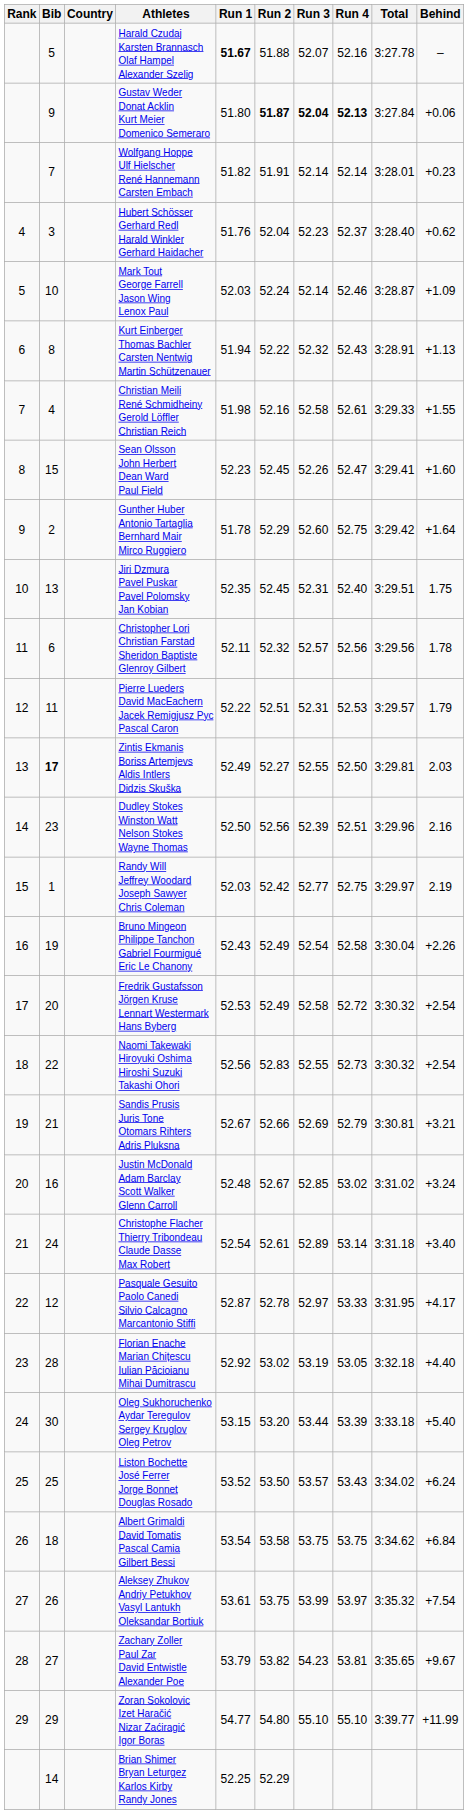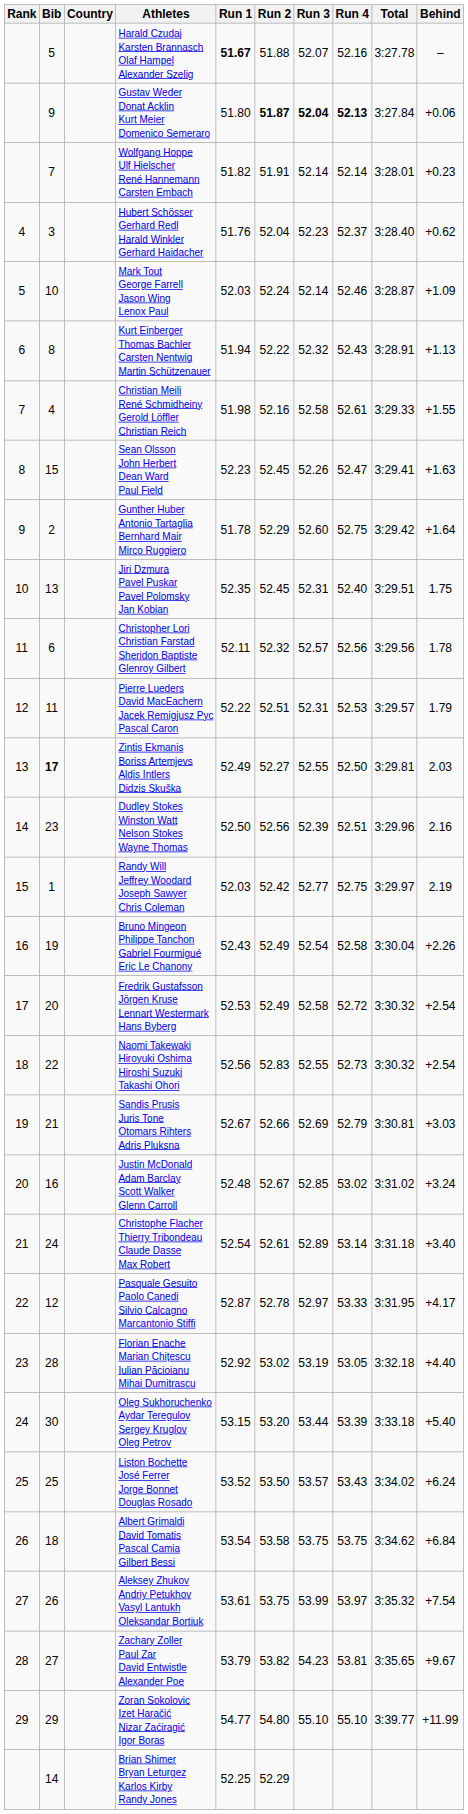 <table class="wikitable sortable" style="text-align:center">
 <tr>
 <th>Rank</th>
 <th>Bib</th>
 <th>Country</th>
 <th>Athletes</th>
 <th>Run 1</th>
 <th>Run 2</th>
 <th>Run 3</th>
 <th>Run 4</th>
 <th>Total</th>
 <th>Behind</th>
 </tr>
 <tr>
 <td></td>
 <td>5</td>
 <td align="left"></td>
 <td align="left"><small> <a href='#'>Harald Czudaj</a> <br> <a href='#'>Karsten Brannasch</a> <br> <a href='#'>Olaf Hampel</a> <br> <a href='#'>Alexander Szelig</a> </small></td>
 <td><strong>51.67</strong></td>
 <td>51.88</td>
 <td>52.07</td>
 <td>52.16</td>
 <td>3:27.78</td>
 <td>–</td>
 </tr>
 <tr>
 <td></td>
 <td>9</td>
 <td align="left"></td>
 <td align="left"><small> <a href='#'>Gustav Weder</a> <br> <a href='#'>Donat Acklin</a> <br> <a href='#'>Kurt Meier</a> <br> <a href='#'>Domenico Semeraro</a> </small></td>
 <td>51.80</td>
 <td><strong>51.87</strong></td>
 <td><strong>52.04</strong></td>
 <td><strong>52.13</strong></td>
 <td>3:27.84</td>
 <td>+0.06</td>
 </tr>
 <tr>
 <td></td>
 <td>7</td>
 <td align="left"></td>
 <td align="left"><small> <a href='#'>Wolfgang Hoppe</a> <br> <a href='#'>Ulf Hielscher</a> <br> <a href='#'>René Hannemann</a> <br> <a href='#'>Carsten Embach</a> </small></td>
 <td>51.82</td>
 <td>51.91</td>
 <td>52.14</td>
 <td>52.14</td>
 <td>3:28.01</td>
 <td>+0.23</td>
 </tr>
 <tr>
 <td>4</td>
 <td>3</td>
 <td align="left"></td>
 <td align="left"><small> <a href='#'>Hubert Schösser</a> <br> <a href='#'>Gerhard Redl</a> <br> <a href='#'>Harald Winkler</a> <br> <a href='#'>Gerhard Haidacher</a> </small></td>
 <td>51.76</td>
 <td>52.04</td>
 <td>52.23</td>
 <td>52.37</td>
 <td>3:28.40</td>
 <td>+0.62</td>
 </tr>
 <tr>
 <td>5</td>
 <td>10</td>
 <td align="left"></td>
 <td align="left"><small> <a href='#'>Mark Tout</a> <br> <a href='#'>George Farrell</a> <br> <a href='#'>Jason Wing</a> <br> <a href='#'>Lenox Paul</a> </small></td>
 <td>52.03</td>
 <td>52.24</td>
 <td>52.14</td>
 <td>52.46</td>
 <td>3:28.87</td>
 <td>+1.09</td>
 </tr>
 <tr>
 <td>6</td>
 <td>8</td>
 <td align="left"></td>
 <td align="left"><small> <a href='#'>Kurt Einberger</a> <br> <a href='#'>Thomas Bachler</a> <br> <a href='#'>Carsten Nentwig</a> <br> <a href='#'>Martin Schützenauer</a> </small></td>
 <td>51.94</td>
 <td>52.22</td>
 <td>52.32</td>
 <td>52.43</td>
 <td>3:28.91</td>
 <td>+1.13</td>
 </tr>
 <tr>
 <td>7</td>
 <td>4</td>
 <td align="left"></td>
 <td align="left"><small> <a href='#'>Christian Meili</a> <br> <a href='#'>René Schmidheiny</a> <br> <a href='#'>Gerold Löffler</a> <br> <a href='#'>Christian Reich</a> </small></td>
 <td>51.98</td>
 <td>52.16</td>
 <td>52.58</td>
 <td>52.61</td>
 <td>3:29.33</td>
 <td>+1.55</td>
 </tr>
 <tr>
 <td>8</td>
 <td>15</td>
 <td align="left"></td>
 <td align="left"><small> <a href='#'>Sean Olsson</a> <br> <a href='#'>John Herbert</a> <br> <a href='#'>Dean Ward</a> <br> <a href='#'>Paul Field</a> </small></td>
 <td>52.23</td>
 <td>52.45</td>
 <td>52.26</td>
 <td>52.47</td>
 <td>3:29.41</td>
-<td>+1.60</td>
+<td>+1.63</td>
 </tr>
 <tr>
 <td>9</td>
 <td>2</td>
 <td align="left"></td>
 <td align="left"><small> <a href='#'>Gunther Huber</a> <br> <a href='#'>Antonio Tartaglia</a> <br> <a href='#'>Bernhard Mair</a> <br> <a href='#'>Mirco Ruggiero</a> </small></td>
 <td>51.78</td>
 <td>52.29</td>
 <td>52.60</td>
 <td>52.75</td>
 <td>3:29.42</td>
 <td>+1.64</td>
 </tr>
 <tr>
 <td>10</td>
 <td>13</td>
 <td align="left"></td>
 <td align="left"><small> <a href='#'>Jiri Dzmura</a> <br> <a href='#'>Pavel Puskar</a> <br> <a href='#'>Pavel Polomsky</a> <br> <a href='#'>Jan Kobian</a> </small></td>
 <td>52.35</td>
 <td>52.45</td>
 <td>52.31</td>
 <td>52.40</td>
 <td>3:29.51</td>
 <td>1.75</td>
 </tr>
 <tr>
 <td>11</td>
 <td>6</td>
 <td align="left"></td>
 <td align="left"><small> <a href='#'>Christopher Lori</a> <br> <a href='#'>Christian Farstad</a> <br> <a href='#'>Sheridon Baptiste</a> <br> <a href='#'>Glenroy Gilbert</a> </small></td>
 <td>52.11</td>
 <td>52.32</td>
 <td>52.57</td>
 <td>52.56</td>
 <td>3:29.56</td>
 <td>1.78</td>
 </tr>
 <tr>
 <td>12</td>
 <td>11</td>
 <td align="left"></td>
 <td align="left"><small> <a href='#'>Pierre Lueders</a> <br> <a href='#'>David MacEachern</a> <br> <a href='#'>Jacek Remigjusz Pyc</a> <br> <a href='#'>Pascal Caron</a> </small></td>
 <td>52.22</td>
 <td>52.51</td>
 <td>52.31</td>
 <td>52.53</td>
 <td>3:29.57</td>
 <td>1.79</td>
 </tr>
 <tr>
 <td>13</td>
 <td><strong>17</strong></td>
 <td align="left"></td>
 <td align="left"><small> <a href='#'>Zintis Ekmanis</a> <br> <a href='#'>Boriss Artemjevs</a> <br> <a href='#'>Aldis Intlers</a> <br> <a href='#'>Didzis Skuška</a> </small></td>
 <td>52.49</td>
 <td>52.27</td>
 <td>52.55</td>
 <td>52.50</td>
 <td>3:29.81</td>
 <td>2.03</td>
 </tr>
 <tr>
 <td>14</td>
 <td>23</td>
 <td align="left"></td>
 <td align="left"><small> <a href='#'>Dudley Stokes</a> <br> <a href='#'>Winston Watt</a> <br> <a href='#'>Nelson Stokes</a> <br> <a href='#'>Wayne Thomas</a> </small></td>
 <td>52.50</td>
 <td>52.56</td>
 <td>52.39</td>
 <td>52.51</td>
 <td>3:29.96</td>
 <td>2.16</td>
 </tr>
 <tr>
 <td>15</td>
 <td>1</td>
 <td align="left"></td>
 <td align="left"><small> <a href='#'>Randy Will</a> <br> <a href='#'>Jeffrey Woodard</a> <br> <a href='#'>Joseph Sawyer</a> <br> <a href='#'>Chris Coleman</a> </small></td>
 <td>52.03</td>
 <td>52.42</td>
 <td>52.77</td>
 <td>52.75</td>
 <td>3:29.97</td>
 <td>2.19</td>
 </tr>
 <tr>
 <td>16</td>
 <td>19</td>
 <td align="left"></td>
 <td align="left"><small> <a href='#'>Bruno Mingeon</a> <br> <a href='#'>Philippe Tanchon</a> <br> <a href='#'>Gabriel Fourmigué</a> <br> <a href='#'>Eric Le Chanony</a> </small></td>
 <td>52.43</td>
 <td>52.49</td>
 <td>52.54</td>
 <td>52.58</td>
 <td>3:30.04</td>
 <td>+2.26</td>
 </tr>
 <tr>
 <td>17</td>
 <td>20</td>
 <td align="left"></td>
 <td align="left"><small> <a href='#'>Fredrik Gustafsson</a> <br> <a href='#'>Jörgen Kruse</a> <br> <a href='#'>Lennart Westermark</a> <br> <a href='#'>Hans Byberg</a> </small></td>
 <td>52.53</td>
 <td>52.49</td>
 <td>52.58</td>
 <td>52.72</td>
 <td>3:30.32</td>
 <td>+2.54</td>
 </tr>
 <tr>
 <td>18</td>
 <td>22</td>
 <td align="left"></td>
 <td align="left"><small> <a href='#'>Naomi Takewaki</a> <br> <a href='#'>Hiroyuki Oshima</a> <br> <a href='#'>Hiroshi Suzuki</a> <br> <a href='#'>Takashi Ohori</a> </small></td>
 <td>52.56</td>
 <td>52.83</td>
 <td>52.55</td>
 <td>52.73</td>
 <td>3:30.32</td>
 <td>+2.54</td>
 </tr>
 <tr>
 <td>19</td>
 <td>21</td>
 <td align="left"></td>
 <td align="left"><small> <a href='#'>Sandis Prusis</a> <br> <a href='#'>Juris Tone</a> <br> <a href='#'>Otomars Rihters</a> <br> <a href='#'>Adris Pluksna</a> </small></td>
 <td>52.67</td>
 <td>52.66</td>
 <td>52.69</td>
 <td>52.79</td>
 <td>3:30.81</td>
-<td>+3.21</td>
+<td>+3.03</td>
 </tr>
 <tr>
 <td>20</td>
 <td>16</td>
 <td align="left"></td>
 <td align="left"><small> <a href='#'>Justin McDonald</a> <br> <a href='#'>Adam Barclay</a> <br> <a href='#'>Scott Walker</a> <br> <a href='#'>Glenn Carroll</a> </small></td>
 <td>52.48</td>
 <td>52.67</td>
 <td>52.85</td>
 <td>53.02</td>
 <td>3:31.02</td>
 <td>+3.24</td>
 </tr>
 <tr>
 <td>21</td>
 <td>24</td>
 <td align="left"></td>
 <td align="left"><small> <a href='#'>Christophe Flacher</a> <br> <a href='#'>Thierry Tribondeau</a> <br> <a href='#'>Claude Dasse</a> <br> <a href='#'>Max Robert</a> </small></td>
 <td>52.54</td>
 <td>52.61</td>
 <td>52.89</td>
 <td>53.14</td>
 <td>3:31.18</td>
 <td>+3.40</td>
 </tr>
 <tr>
 <td>22</td>
 <td>12</td>
 <td align="left"></td>
 <td align="left"><small> <a href='#'>Pasquale Gesuito</a> <br> <a href='#'>Paolo Canedi</a> <br> <a href='#'>Silvio Calcagno</a> <br> <a href='#'>Marcantonio Stiffi</a> </small></td>
 <td>52.87</td>
 <td>52.78</td>
 <td>52.97</td>
 <td>53.33</td>
 <td>3:31.95</td>
 <td>+4.17</td>
 </tr>
 <tr>
 <td>23</td>
 <td>28</td>
 <td align="left"></td>
 <td align="left"><small> <a href='#'>Florian Enache</a> <br> <a href='#'>Marian Chițescu</a> <br> <a href='#'>Iulian Păcioianu</a> <br> <a href='#'>Mihai Dumitrascu</a> </small></td>
 <td>52.92</td>
 <td>53.02</td>
 <td>53.19</td>
 <td>53.05</td>
 <td>3:32.18</td>
 <td>+4.40</td>
 </tr>
 <tr>
 <td>24</td>
 <td>30</td>
 <td align="left"></td>
 <td align="left"><small> <a href='#'>Oleg Sukhoruchenko</a> <br> <a href='#'>Aydar Teregulov</a> <br> <a href='#'>Sergey Kruglov</a> <br> <a href='#'>Oleg Petrov</a> </small></td>
 <td>53.15</td>
 <td>53.20</td>
 <td>53.44</td>
 <td>53.39</td>
 <td>3:33.18</td>
 <td>+5.40</td>
 </tr>
 <tr>
 <td>25</td>
 <td>25</td>
 <td align="left"></td>
 <td align="left"><small> <a href='#'>Liston Bochette</a> <br> <a href='#'>José Ferrer</a> <br> <a href='#'>Jorge Bonnet</a> <br> <a href='#'>Douglas Rosado</a> </small></td>
 <td>53.52</td>
 <td>53.50</td>
 <td>53.57</td>
 <td>53.43</td>
 <td>3:34.02</td>
 <td>+6.24</td>
 </tr>
 <tr>
 <td>26</td>
 <td>18</td>
 <td align="left"></td>
 <td align="left"><small> <a href='#'>Albert Grimaldi</a> <br> <a href='#'>David Tomatis</a> <br> <a href='#'>Pascal Camia</a> <br> <a href='#'>Gilbert Bessi</a> </small></td>
 <td>53.54</td>
 <td>53.58</td>
 <td>53.75</td>
 <td>53.75</td>
 <td>3:34.62</td>
 <td>+6.84</td>
 </tr>
 <tr>
 <td>27</td>
 <td>26</td>
 <td align="left"></td>
 <td align="left"><small> <a href='#'>Aleksey Zhukov</a> <br> <a href='#'>Andriy Petukhov</a> <br> <a href='#'>Vasyl Lantukh</a> <br> <a href='#'>Oleksandar Bortiuk</a> </small></td>
 <td>53.61</td>
 <td>53.75</td>
 <td>53.99</td>
 <td>53.97</td>
 <td>3:35.32</td>
 <td>+7.54</td>
 </tr>
 <tr>
 <td>28</td>
 <td>27</td>
 <td align="left"></td>
 <td align="left"><small> <a href='#'>Zachary Zoller</a> <br> <a href='#'>Paul Zar</a> <br> <a href='#'>David Entwistle</a> <br> <a href='#'>Alexander Poe</a> </small></td>
 <td>53.79</td>
 <td>53.82</td>
 <td>54.23</td>
 <td>53.81</td>
 <td>3:35.65</td>
 <td>+9.67</td>
 </tr>
 <tr>
 <td>29</td>
 <td>29</td>
 <td align="left"></td>
 <td align="left"><small> <a href='#'>Zoran Sokolovic</a> <br> <a href='#'>Izet Haračić</a> <br> <a href='#'>Nizar Zaćiragić</a> <br> <a href='#'>Igor Boras</a> </small></td>
 <td>54.77</td>
 <td>54.80</td>
 <td>55.10</td>
 <td>55.10</td>
 <td>3:39.77</td>
 <td>+11.99</td>
 </tr>
 <tr>
 <td></td>
 <td>14</td>
 <td align="left"></td>
 <td align="left"><small> <a href='#'>Brian Shimer</a> <br> <a href='#'>Bryan Leturgez</a> <br> <a href='#'>Karlos Kirby</a> <br> <a href='#'>Randy Jones</a> </small></td>
 <td>52.25</td>
 <td>52.29</td>
 <td></td>
 <td></td>
 <td></td>
 <td></td>
 </tr>
 </table>
